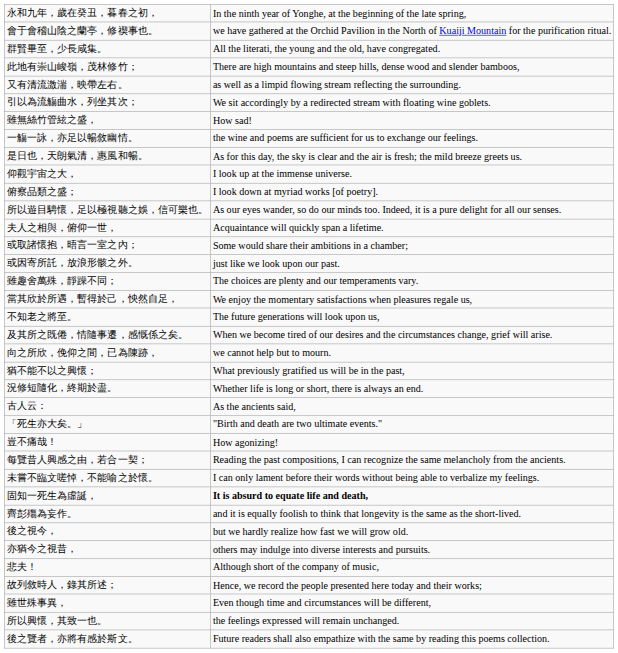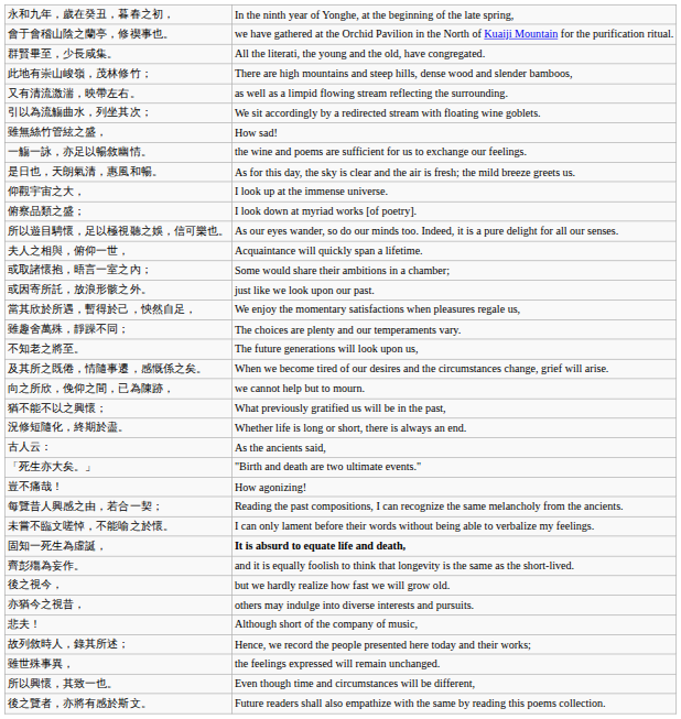 <table class="wikitable">
 <tr>
 <td>永和九年，歲在癸丑，暮春之初，</td>
 <td>In the ninth year of Yonghe, at the beginning of the late spring,</td>
 </tr>
 <tr>
 <td>會于會稽山陰之蘭亭，修禊事也。</td>
 <td>we have gathered at the Orchid Pavilion in the North of <a href='#'>Kuaiji Mountain</a> for the purification ritual.</td>
 </tr>
 <tr>
 <td>群賢畢至，少長咸集。</td>
 <td>All the literati, the young and the old, have congregated.</td>
 </tr>
 <tr>
 <td>此地有崇山峻嶺，茂林修竹；</td>
 <td>There are high mountains and steep hills, dense wood and slender bamboos,</td>
 </tr>
 <tr>
 <td>又有清流激湍，映帶左右。</td>
 <td>as well as a limpid flowing stream reflecting the surrounding.</td>
 </tr>
 <tr>
 <td>引以為流觴曲水，列坐其次；</td>
 <td>We sit accordingly by a redirected stream with floating wine goblets.</td>
 </tr>
 <tr>
 <td>雖無絲竹管絃之盛，</td>
 <td>How sad!</td>
 </tr>
 <tr>
 <td>一觴一詠，亦足以暢敘幽情。</td>
 <td>the wine and poems are sufficient for us to exchange our feelings.</td>
 </tr>
 <tr>
 <td>是日也，天朗氣清，惠風和暢。</td>
 <td>As for this day, the sky is clear and the air is fresh; the mild breeze greets us.</td>
 </tr>
 <tr>
 <td>仰觀宇宙之大，</td>
 <td>I look up at the immense universe.</td>
 </tr>
 <tr>
 <td>俯察品類之盛；</td>
 <td>I look down at myriad works [of poetry].</td>
 </tr>
 <tr>
 <td>所以遊目騁懷，足以極視聽之娛，信可樂也。</td>
 <td>As our eyes wander, so do our minds too. Indeed, it is a pure delight for all our senses.</td>
 </tr>
 <tr>
 <td>夫人之相與，俯仰一世，</td>
 <td>Acquaintance will quickly span a lifetime.</td>
 </tr>
 <tr>
 <td>或取諸懷抱，晤言一室之內；</td>
 <td>Some would share their ambitions in a chamber;</td>
 </tr>
 <tr>
 <td>或因寄所託，放浪形骸之外。</td>
 <td>just like we look upon our past.</td>
 </tr>
 <tr>
+<td>當其欣於所遇，暫得於己，怏然自足，</td>
+<td>We enjoy the momentary satisfactions when pleasures regale us,</td>
+</tr>
+<tr>
 <td>雖趣舍萬殊，靜躁不同；</td>
 <td>The choices are plenty and our temperaments vary.</td>
-</tr>
-<tr>
-<td>當其欣於所遇，暫得於己，怏然自足，</td>
-<td>We enjoy the momentary satisfactions when pleasures regale us,</td>
 </tr>
 <tr>
 <td>不知老之將至。</td>
 <td>The future generations will look upon us,</td>
 </tr>
 <tr>
 <td>及其所之既倦，情隨事遷，感慨係之矣。</td>
 <td>When we become tired of our desires and the circumstances change, grief will arise.</td>
 </tr>
 <tr>
 <td>向之所欣，俛仰之間，已為陳跡，</td>
 <td>we cannot help but to mourn.</td>
 </tr>
 <tr>
 <td>猶不能不以之興懷；</td>
 <td>What previously gratified us will be in the past,</td>
 </tr>
 <tr>
 <td>況修短隨化，終期於盡。</td>
 <td>Whether life is long or short, there is always an end.</td>
 </tr>
 <tr>
 <td>古人云：</td>
 <td>As the ancients said,</td>
 </tr>
 <tr>
 <td>「死生亦大矣。」</td>
 <td>"Birth and death are two ultimate events."</td>
 </tr>
 <tr>
 <td>豈不痛哉！</td>
 <td>How agonizing!</td>
 </tr>
 <tr>
 <td>每覽昔人興感之由，若合一契；</td>
 <td>Reading the past compositions, I can recognize the same melancholy from the ancients.</td>
 </tr>
 <tr>
 <td>未嘗不臨文嗟悼，不能喻之於懷。</td>
 <td>I can only lament before their words without being able to verbalize my feelings.</td>
 </tr>
 <tr>
 <td>固知一死生為虛誕，</td>
 <td><strong>It is absurd to equate life and death,</strong></td>
 </tr>
 <tr>
 <td>齊彭殤為妄作。</td>
 <td>and it is equally foolish to think that longevity is the same as the short-lived.</td>
 </tr>
 <tr>
 <td>後之視今，</td>
 <td>but we hardly realize how fast we will grow old.</td>
 </tr>
 <tr>
 <td>亦猶今之視昔，</td>
 <td>others may indulge into diverse interests and pursuits.</td>
 </tr>
 <tr>
 <td>悲夫！</td>
 <td>Although short of the company of music,</td>
 </tr>
 <tr>
 <td>故列敘時人，錄其所述；</td>
 <td>Hence, we record the people presented here today and their works;</td>
 </tr>
 <tr>
 <td>雖世殊事異，</td>
-<td>Even though time and circumstances will be different,</td>
+<td>the feelings expressed will remain unchanged.</td>
 </tr>
 <tr>
 <td>所以興懷，其致一也。</td>
-<td>the feelings expressed will remain unchanged.</td>
+<td>Even though time and circumstances will be different,</td>
 </tr>
 <tr>
 <td>後之覽者，亦將有感於斯文。</td>
 <td>Future readers shall also empathize with the same by reading this poems collection.</td>
 </tr>
 </table>
